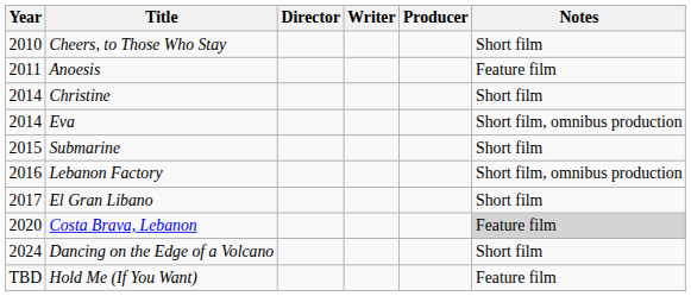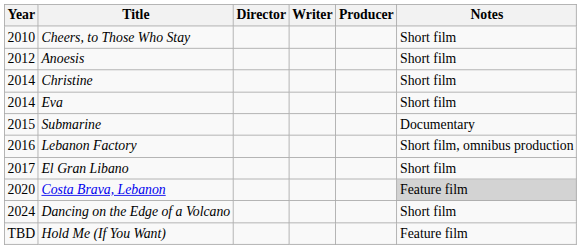 <table class="wikitable">
 <tr>
 <th>Year</th>
 <th>Title</th>
 <th>Director</th>
 <th>Writer</th>
 <th>Producer</th>
 <th>Notes</th>
 </tr>
 <tr>
 <td>2010</td>
 <td><em>Cheers, to Those Who Stay</em></td>
 <td></td>
 <td></td>
 <td></td>
 <td>Short film</td>
 </tr>
 <tr>
-<td>2011</td>
+<td>2012</td>
 <td><em>Anoesis</em></td>
 <td></td>
 <td></td>
 <td></td>
-<td>Feature film</td>
+<td>Short film</td>
 </tr>
 <tr>
 <td>2014</td>
 <td><em>Christine</em></td>
 <td></td>
 <td></td>
 <td></td>
 <td>Short film</td>
 </tr>
 <tr>
 <td>2014</td>
 <td><em>Eva</em></td>
 <td></td>
 <td></td>
 <td></td>
-<td>Short film, omnibus production</td>
+<td>Short film</td>
 </tr>
 <tr>
 <td>2015</td>
 <td><em>Submarine</em></td>
 <td></td>
 <td></td>
 <td></td>
-<td>Short film</td>
+<td>Documentary</td>
 </tr>
 <tr>
 <td>2016</td>
 <td><em>Lebanon Factory</em></td>
 <td></td>
 <td></td>
 <td></td>
 <td>Short film, omnibus production</td>
 </tr>
 <tr>
 <td>2017</td>
 <td><em>El Gran Libano</em></td>
 <td></td>
 <td></td>
 <td></td>
 <td>Short film</td>
 </tr>
 <tr>
 <td>2020</td>
 <td><em><a href='#'>Costa Brava, Lebanon</a></em></td>
 <td></td>
 <td></td>
 <td></td>
 <td style="background: lightgrey;">Feature film</td>
 </tr>
 <tr>
 <td>2024</td>
 <td><em>Dancing on the Edge of a Volcano</em></td>
 <td></td>
 <td></td>
 <td></td>
 <td>Short film</td>
 </tr>
 <tr>
 <td>TBD</td>
 <td><em>Hold Me (If You Want)</em></td>
 <td></td>
 <td></td>
 <td></td>
 <td>Feature film</td>
 </tr>
 </table>
